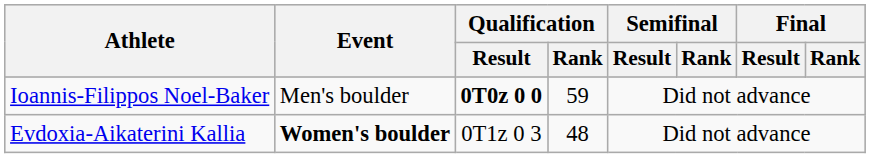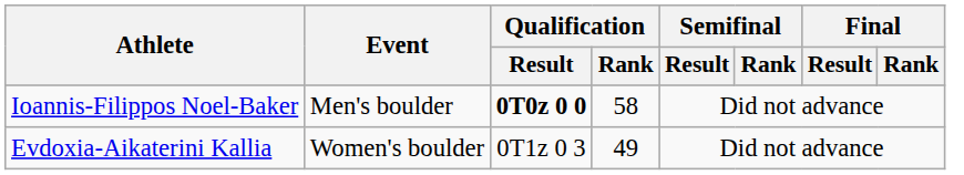 <table class=wikitable style=font-size:90% align=center>
 <tr>
 <th rowspan=2>Athlete</th>
 <th rowspan=2>Event</th>
 <th colspan=2>Qualification</th>
 <th colspan=2>Semifinal</th>
 <th colspan=2>Final</th>
 </tr>
 <tr style=font-size:95%>
 <th>Result</th>
 <th>Rank</th>
 <th>Result</th>
 <th>Rank</th>
 <th>Result</th>
 <th>Rank</th>
 </tr>
 <tr align=center>
 <td align=left><a href='#'>Ioannis-Filippos Noel-Baker</a></td>
 <td align=left>Men's boulder</td>
 <td><strong>0T0z 0 0</strong></td>
-<td>59</td>
+<td>58</td>
 <td colspan=4>Did not advance</td>
 </tr>
 <tr align=center>
 <td align=left><a href='#'>Evdoxia-Aikaterini Kallia</a></td>
-<td align=left><strong>Women's boulder</strong></td>
+<td align=left>Women's boulder</td>
 <td>0T1z 0 3</td>
-<td>48</td>
+<td>49</td>
 <td colspan=4>Did not advance</td>
 </tr>
 </table>
